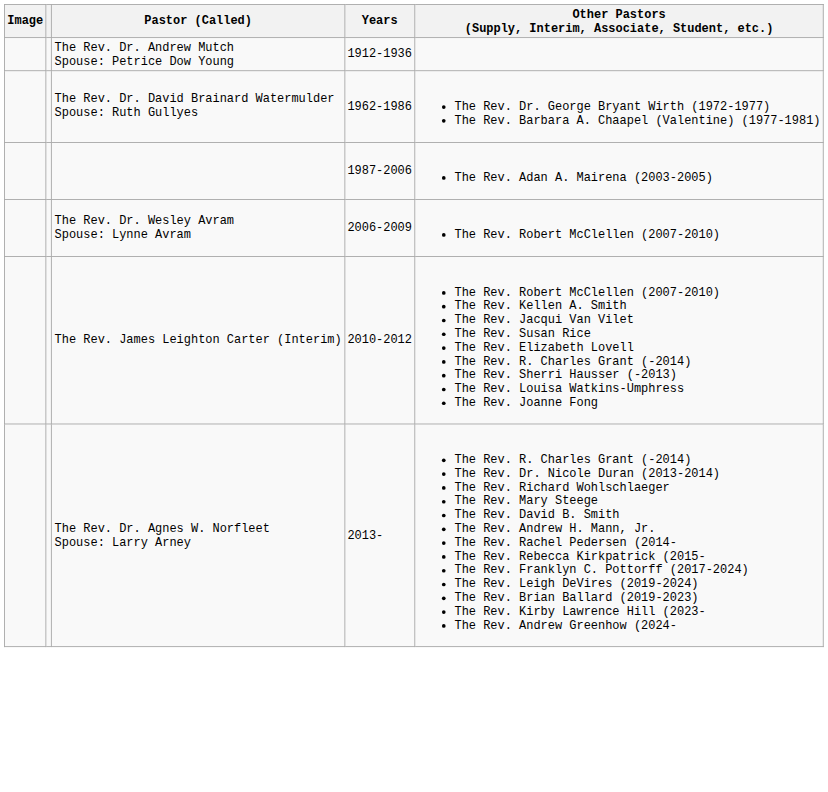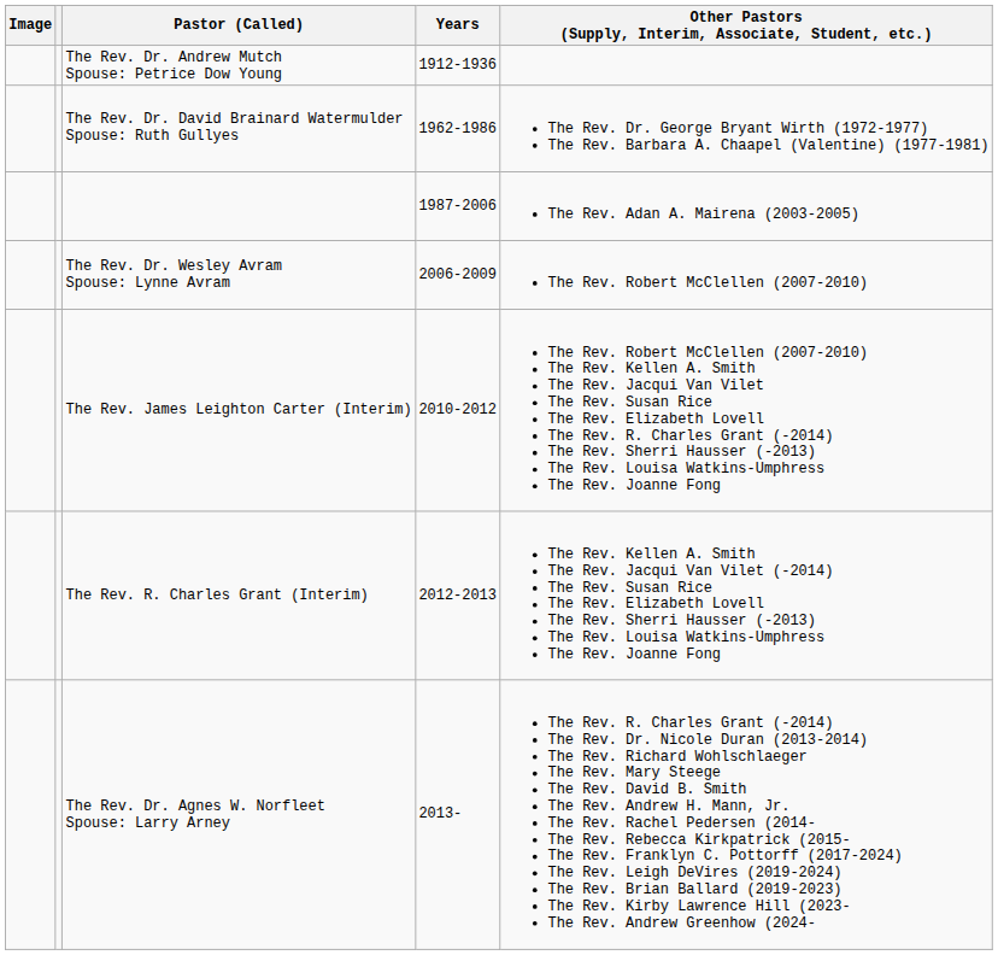 <table class="wikitable">
 <tr>
 <th>Image</th>
 <th></th>
 <th>Pastor (Called)</th>
 <th>Years</th>
 <th>Other Pastors<br>(Supply, Interim, Associate, Student, etc.)</th>
 </tr>
 <tr>
 <td></td>
 <td></td>
 <td>The Rev. Dr. Andrew Mutch <br>Spouse: Petrice Dow Young </td>
 <td>1912-1936</td>
 <td></td>
 </tr>
 <tr>
 <td></td>
 <td></td>
 <td>The Rev. Dr. David Brainard Watermulder <br>Spouse: Ruth Gullyes </td>
 <td>1962-1986</td>
 <td><br><ul><li>The Rev. Dr. George Bryant Wirth (1972-1977)</li><li>The Rev. Barbara A. Chaapel (Valentine) (1977-1981)</li></ul></td>
 </tr>
 <tr>
 <td></td>
 <td></td>
 <td></td>
 <td>1987-2006</td>
 <td><br><ul><li>The Rev. Adan A. Mairena (2003-2005)</li></ul></td>
 </tr>
 <tr>
 <td></td>
 <td></td>
 <td>The Rev. Dr. Wesley Avram <br>Spouse: Lynne Avram </td>
 <td>2006-2009</td>
 <td><br><ul><li>The Rev. Robert McClellen (2007-2010)</li></ul></td>
 </tr>
 <tr>
 <td></td>
 <td></td>
 <td>The Rev. James Leighton Carter (Interim) </td>
 <td>2010-2012</td>
 <td><br><ul><li>The Rev. Robert McClellen (2007-2010)</li><li>The Rev. Kellen A. Smith</li><li>The Rev. Jacqui Van Vilet</li><li>The Rev. Susan Rice</li><li>The Rev. Elizabeth Lovell</li><li>The Rev. R. Charles Grant (-2014)</li><li>The Rev. Sherri Hausser (-2013)</li><li>The Rev. Louisa Watkins-Umphress</li><li>The Rev. Joanne Fong</li></ul></td>
 </tr>
 <tr>
 <td></td>
 <td></td>
+<td>The Rev. R. Charles Grant (Interim) </td>
+<td>2012-2013</td>
+<td><br><ul><li>The Rev. Kellen A. Smith</li><li>The Rev. Jacqui Van Vilet (-2014)</li><li>The Rev. Susan Rice</li><li>The Rev. Elizabeth Lovell</li><li>The Rev. Sherri Hausser (-2013)</li><li>The Rev. Louisa Watkins-Umphress</li><li>The Rev. Joanne Fong</li></ul></td>
+</tr>
+<tr>
+<td></td>
+<td></td>
 <td>The Rev. Dr. Agnes W. Norfleet <br>Spouse: Larry Arney </td>
 <td>2013-</td>
 <td><br><ul><li>The Rev. R. Charles Grant (-2014)</li><li>The Rev. Dr. Nicole Duran (2013-2014)</li><li>The Rev. Richard Wohlschlaeger</li><li>The Rev. Mary Steege</li><li>The Rev. David B. Smith</li><li>The Rev. Andrew H. Mann, Jr.</li><li>The Rev. Rachel Pedersen (2014-</li><li>The Rev. Rebecca Kirkpatrick (2015-</li><li>The Rev. Franklyn C. Pottorff (2017-2024)</li><li>The Rev. Leigh DeVires (2019-2024)</li><li>The Rev. Brian Ballard (2019-2023)</li><li>The Rev. Kirby Lawrence Hill (2023-</li><li>The Rev. Andrew Greenhow (2024-</li></ul></td>
 </tr>
 </table>
